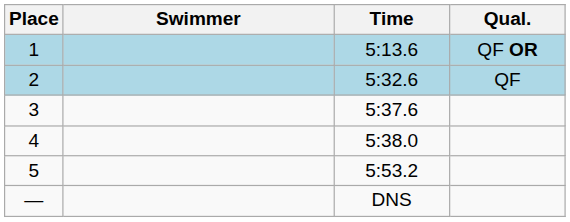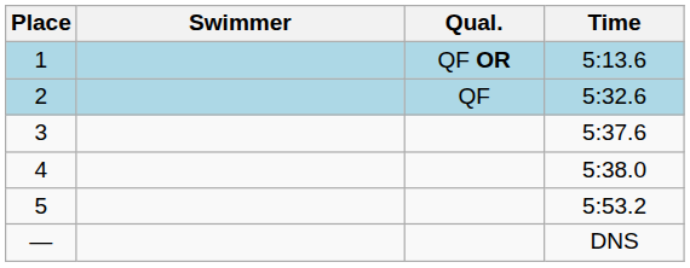 <table class=wikitable style="text-align:center">
 <tr>
 <th>Place</th>
 <th width=220>Swimmer</th>
+<th width=90>Qual.</th>
 <th width=90>Time</th>
-<th width=90>Qual.</th>
 </tr>
 <tr bgcolor=lightblue>
 <td>1</td>
 <td align=left></td>
+<td>QF <strong>OR</strong></td>
 <td>5:13.6</td>
-<td>QF <strong>OR</strong></td>
 </tr>
 <tr bgcolor=lightblue>
 <td>2</td>
 <td align=left></td>
+<td>QF</td>
 <td>5:32.6</td>
-<td>QF</td>
 </tr>
 <tr>
 <td>3</td>
 <td align=left></td>
+<td></td>
 <td>5:37.6</td>
-<td></td>
 </tr>
 <tr>
 <td>4</td>
 <td align=left></td>
+<td></td>
 <td>5:38.0</td>
-<td></td>
 </tr>
 <tr>
 <td>5</td>
 <td align=left></td>
+<td></td>
 <td>5:53.2</td>
-<td></td>
 </tr>
 <tr>
 <td>—</td>
 <td align=left></td>
+<td></td>
 <td>DNS</td>
-<td></td>
 </tr>
 </table>
